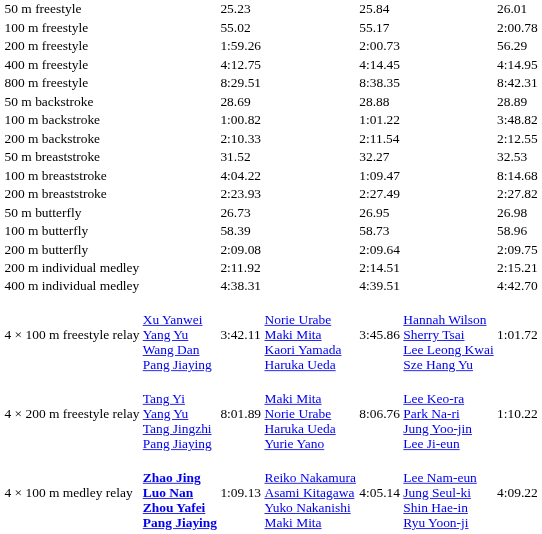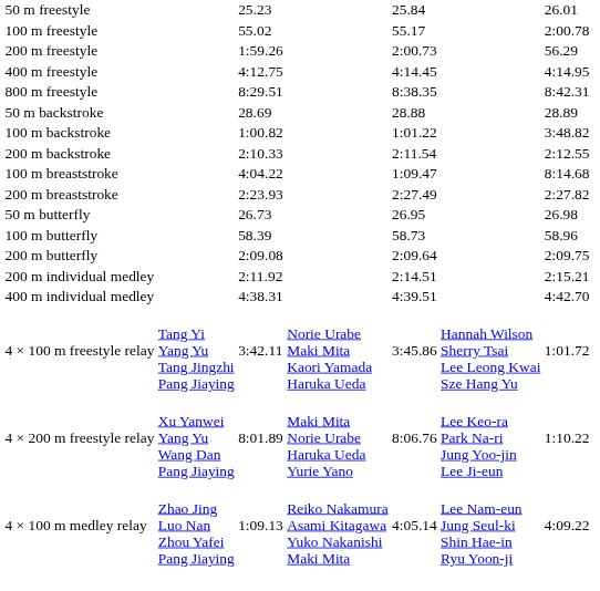 <table>
 <tr>
 <td>50 m freestyle<br></td>
 <td></td>
 <td>25.23<br></td>
 <td></td>
 <td>25.84</td>
 <td></td>
 <td>26.01</td>
 </tr>
 <tr>
 <td>100 m freestyle<br></td>
 <td></td>
 <td>55.02</td>
 <td></td>
 <td>55.17</td>
 <td></td>
 <td>2:00.78</td>
 </tr>
 <tr>
 <td>200 m freestyle<br></td>
 <td></td>
 <td>1:59.26</td>
 <td></td>
 <td>2:00.73</td>
 <td></td>
 <td>56.29</td>
 </tr>
 <tr>
 <td>400 m freestyle<br></td>
 <td></td>
 <td>4:12.75</td>
 <td></td>
 <td>4:14.45</td>
 <td></td>
 <td>4:14.95</td>
 </tr>
 <tr>
 <td>800 m freestyle<br></td>
 <td></td>
 <td>8:29.51</td>
 <td></td>
 <td>8:38.35</td>
 <td></td>
 <td>8:42.31</td>
 </tr>
 <tr>
 <td>50 m backstroke<br></td>
 <td></td>
 <td>28.69<br></td>
 <td></td>
 <td>28.88</td>
 <td></td>
 <td>28.89</td>
 </tr>
 <tr>
 <td>100 m backstroke<br></td>
 <td></td>
 <td>1:00.82</td>
 <td></td>
 <td>1:01.22</td>
 <td></td>
 <td>3:48.82</td>
 </tr>
 <tr>
 <td>200 m backstroke<br></td>
 <td></td>
 <td>2:10.33</td>
 <td></td>
 <td>2:11.54</td>
 <td></td>
 <td>2:12.55</td>
 </tr>
 <tr>
-<td>50 m breaststroke<br></td>
-<td></td>
-<td>31.52<br></td>
-<td></td>
-<td>32.27</td>
-<td></td>
-<td>32.53</td>
-</tr>
-<tr>
 <td>100 m breaststroke<br></td>
 <td></td>
 <td>4:04.22</td>
 <td></td>
 <td>1:09.47</td>
 <td></td>
 <td>8:14.68</td>
 </tr>
 <tr>
 <td>200 m breaststroke<br></td>
 <td></td>
 <td>2:23.93<br></td>
 <td></td>
 <td>2:27.49</td>
 <td></td>
 <td>2:27.82</td>
 </tr>
 <tr>
 <td>50 m butterfly<br></td>
 <td></td>
 <td>26.73<br></td>
 <td></td>
 <td>26.95</td>
 <td></td>
 <td>26.98</td>
 </tr>
 <tr>
 <td>100 m butterfly<br></td>
 <td></td>
 <td>58.39</td>
 <td></td>
 <td>58.73</td>
 <td></td>
 <td>58.96</td>
 </tr>
 <tr>
 <td>200 m butterfly<br></td>
 <td></td>
 <td>2:09.08</td>
 <td></td>
 <td>2:09.64</td>
 <td></td>
 <td>2:09.75</td>
 </tr>
 <tr>
 <td>200 m individual medley<br></td>
 <td></td>
 <td>2:11.92<br></td>
 <td></td>
 <td>2:14.51</td>
 <td></td>
 <td>2:15.21</td>
 </tr>
 <tr>
 <td>400 m individual medley<br></td>
 <td></td>
 <td>4:38.31<br></td>
 <td></td>
 <td>4:39.51</td>
 <td></td>
 <td>4:42.70</td>
 </tr>
 <tr>
 <td>4 × 100 m freestyle relay<br></td>
-<td><br><a href='#'>Xu Yanwei</a><br><a href='#'>Yang Yu</a><br><a href='#'>Wang Dan</a><br><a href='#'>Pang Jiaying</a></td>
+<td><br><a href='#'>Tang Yi</a><br><a href='#'>Yang Yu</a><br><a href='#'>Tang Jingzhi</a><br><a href='#'>Pang Jiaying</a></td>
 <td>3:42.11</td>
 <td><br><a href='#'>Norie Urabe</a><br><a href='#'>Maki Mita</a><br><a href='#'>Kaori Yamada</a><br><a href='#'>Haruka Ueda</a></td>
 <td>3:45.86</td>
 <td><br><a href='#'>Hannah Wilson</a><br><a href='#'>Sherry Tsai</a><br><a href='#'>Lee Leong Kwai</a><br><a href='#'>Sze Hang Yu</a></td>
 <td>1:01.72</td>
 </tr>
 <tr>
 <td>4 × 200 m freestyle relay<br></td>
-<td><br><a href='#'>Tang Yi</a><br><a href='#'>Yang Yu</a><br><a href='#'>Tang Jingzhi</a><br><a href='#'>Pang Jiaying</a></td>
+<td><br><a href='#'>Xu Yanwei</a><br><a href='#'>Yang Yu</a><br><a href='#'>Wang Dan</a><br><a href='#'>Pang Jiaying</a></td>
 <td>8:01.89</td>
 <td><br><a href='#'>Maki Mita</a><br><a href='#'>Norie Urabe</a><br><a href='#'>Haruka Ueda</a><br><a href='#'>Yurie Yano</a></td>
 <td>8:06.76</td>
 <td><br><a href='#'>Lee Keo-ra</a><br><a href='#'>Park Na-ri</a><br><a href='#'>Jung Yoo-jin</a><br><a href='#'>Lee Ji-eun</a></td>
 <td>1:10.22</td>
 </tr>
 <tr>
 <td>4 × 100 m medley relay<br></td>
-<td><strong><br><a href='#'>Zhao Jing</a><br><a href='#'>Luo Nan</a><br><a href='#'>Zhou Yafei</a><br><a href='#'>Pang Jiaying</a></strong></td>
+<td><br><a href='#'>Zhao Jing</a><br><a href='#'>Luo Nan</a><br><a href='#'>Zhou Yafei</a><br><a href='#'>Pang Jiaying</a></td>
 <td>1:09.13</td>
 <td><br><a href='#'>Reiko Nakamura</a><br><a href='#'>Asami Kitagawa</a><br><a href='#'>Yuko Nakanishi</a><br><a href='#'>Maki Mita</a></td>
 <td>4:05.14</td>
 <td><br><a href='#'>Lee Nam-eun</a><br><a href='#'>Jung Seul-ki</a><br><a href='#'>Shin Hae-in</a><br><a href='#'>Ryu Yoon-ji</a></td>
 <td>4:09.22</td>
 </tr>
 </table>
